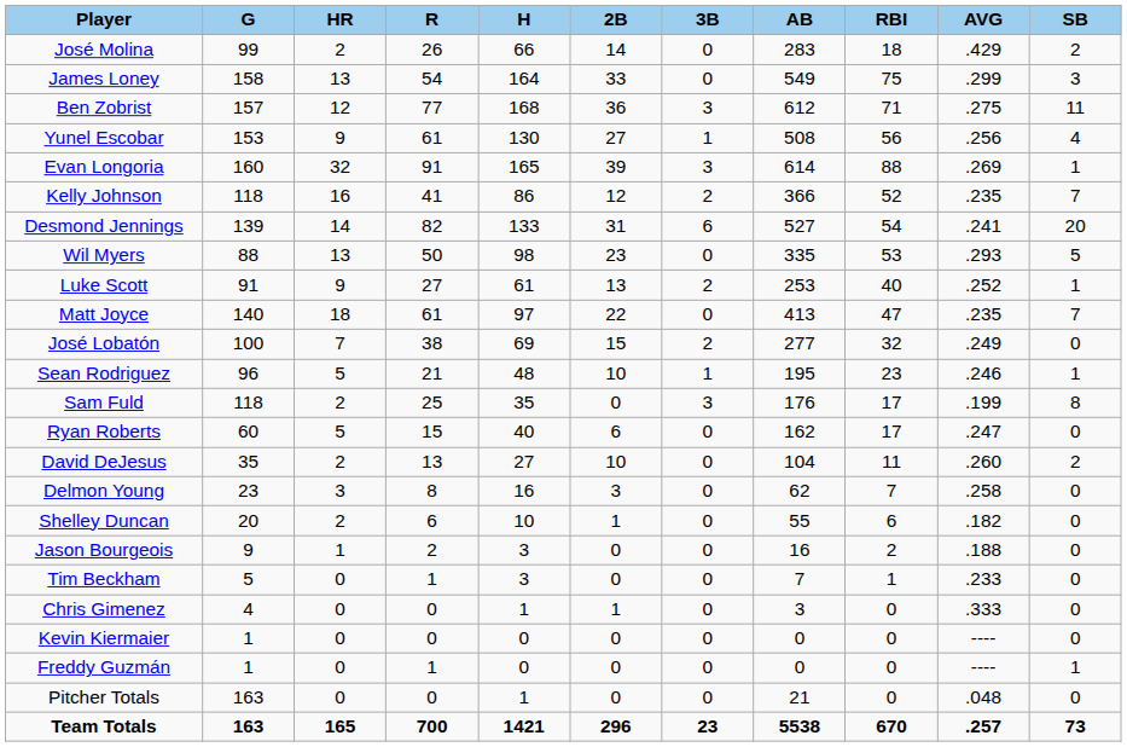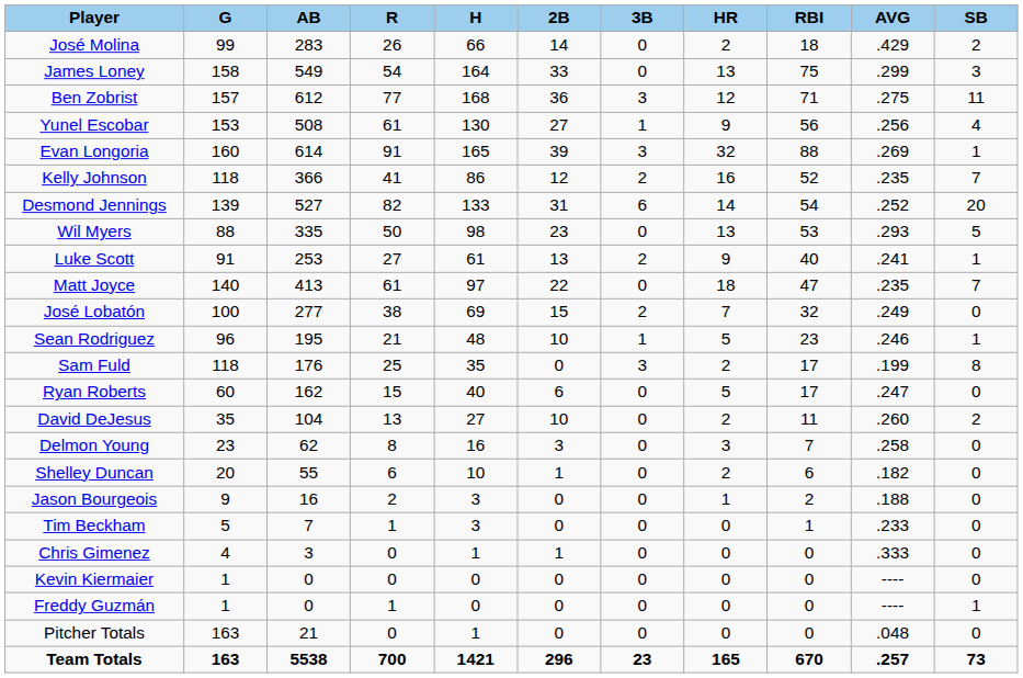 <table class="wikitable sortable">
 <tr>
 <th style="background:#9eceee; width:15%;">Player</th>
 <th style="background:#9eceee; width:7%;">G</th>
-<th style="background:#9eceee; width:7%;">HR</th>
+<th style="background:#9eceee; width:7%;">AB</th>
 <th style="background:#9eceee; width:7%;">R</th>
 <th style="background:#9eceee; width:7%;">H</th>
 <th style="background:#9eceee; width:7%;">2B</th>
 <th style="background:#9eceee; width:7%;">3B</th>
-<th style="background:#9eceee; width:7%;">AB</th>
+<th style="background:#9eceee; width:7%;">HR</th>
 <th style="background:#9eceee; width:7%;">RBI</th>
 <th style="background:#9eceee; width:7%;">AVG</th>
 <th style="background:#9eceee; width:7%;">SB</th>
 </tr>
 <tr style="text-align:center;">
 <td><a href='#'>José Molina</a></td>
 <td>99</td>
-<td>2</td>
+<td>283</td>
 <td>26</td>
 <td>66</td>
 <td>14</td>
 <td>0</td>
-<td>283</td>
+<td>2</td>
 <td>18</td>
 <td>.429</td>
 <td>2</td>
 </tr>
 <tr align=center>
 <td><a href='#'>James Loney</a></td>
 <td>158</td>
-<td>13</td>
+<td>549</td>
 <td>54</td>
 <td>164</td>
 <td>33</td>
 <td>0</td>
-<td>549</td>
+<td>13</td>
 <td>75</td>
 <td>.299</td>
 <td>3</td>
 </tr>
 <tr align=center>
 <td><a href='#'>Ben Zobrist</a></td>
 <td>157</td>
-<td>12</td>
+<td>612</td>
 <td>77</td>
 <td>168</td>
 <td>36</td>
 <td>3</td>
-<td>612</td>
+<td>12</td>
 <td>71</td>
 <td>.275</td>
 <td>11</td>
 </tr>
 <tr align=center>
 <td><a href='#'>Yunel Escobar</a></td>
 <td>153</td>
-<td>9</td>
+<td>508</td>
 <td>61</td>
 <td>130</td>
 <td>27</td>
 <td>1</td>
-<td>508</td>
+<td>9</td>
 <td>56</td>
 <td>.256</td>
 <td>4</td>
 </tr>
 <tr align=center>
 <td><a href='#'>Evan Longoria</a></td>
 <td>160</td>
-<td>32</td>
+<td>614</td>
 <td>91</td>
 <td>165</td>
 <td>39</td>
 <td>3</td>
-<td>614</td>
+<td>32</td>
 <td>88</td>
 <td>.269</td>
 <td>1</td>
 </tr>
 <tr align=center>
 <td><a href='#'>Kelly Johnson</a></td>
 <td>118</td>
-<td>16</td>
+<td>366</td>
 <td>41</td>
 <td>86</td>
 <td>12</td>
 <td>2</td>
-<td>366</td>
+<td>16</td>
 <td>52</td>
 <td>.235</td>
 <td>7</td>
 </tr>
 <tr align=center>
 <td><a href='#'>Desmond Jennings</a></td>
 <td>139</td>
-<td>14</td>
+<td>527</td>
 <td>82</td>
 <td>133</td>
 <td>31</td>
 <td>6</td>
-<td>527</td>
+<td>14</td>
 <td>54</td>
-<td>.241</td>
+<td>.252</td>
 <td>20</td>
 </tr>
 <tr align=center>
 <td><a href='#'>Wil Myers</a></td>
 <td>88</td>
-<td>13</td>
+<td>335</td>
 <td>50</td>
 <td>98</td>
 <td>23</td>
 <td>0</td>
-<td>335</td>
+<td>13</td>
 <td>53</td>
 <td>.293</td>
 <td>5</td>
 </tr>
 <tr align=center>
 <td><a href='#'>Luke Scott</a></td>
 <td>91</td>
-<td>9</td>
+<td>253</td>
 <td>27</td>
 <td>61</td>
 <td>13</td>
 <td>2</td>
-<td>253</td>
+<td>9</td>
 <td>40</td>
-<td>.252</td>
+<td>.241</td>
 <td>1</td>
 </tr>
 <tr align=center>
 <td><a href='#'>Matt Joyce</a></td>
 <td>140</td>
-<td>18</td>
+<td>413</td>
 <td>61</td>
 <td>97</td>
 <td>22</td>
 <td>0</td>
-<td>413</td>
+<td>18</td>
 <td>47</td>
 <td>.235</td>
 <td>7</td>
 </tr>
 <tr align=center>
 <td><a href='#'>José Lobatón</a></td>
 <td>100</td>
-<td>7</td>
+<td>277</td>
 <td>38</td>
 <td>69</td>
 <td>15</td>
 <td>2</td>
-<td>277</td>
+<td>7</td>
 <td>32</td>
 <td>.249</td>
 <td>0</td>
 </tr>
 <tr align=center>
 <td><a href='#'>Sean Rodriguez</a></td>
 <td>96</td>
-<td>5</td>
+<td>195</td>
 <td>21</td>
 <td>48</td>
 <td>10</td>
 <td>1</td>
-<td>195</td>
+<td>5</td>
 <td>23</td>
 <td>.246</td>
 <td>1</td>
 </tr>
 <tr align=center>
 <td><a href='#'>Sam Fuld</a></td>
 <td>118</td>
-<td>2</td>
+<td>176</td>
 <td>25</td>
 <td>35</td>
 <td>0</td>
 <td>3</td>
-<td>176</td>
+<td>2</td>
 <td>17</td>
 <td>.199</td>
 <td>8</td>
 </tr>
 <tr align=center>
 <td><a href='#'>Ryan Roberts</a></td>
 <td>60</td>
-<td>5</td>
+<td>162</td>
 <td>15</td>
 <td>40</td>
 <td>6</td>
 <td>0</td>
-<td>162</td>
+<td>5</td>
 <td>17</td>
 <td>.247</td>
 <td>0</td>
 </tr>
 <tr align=center>
 <td><a href='#'>David DeJesus</a></td>
 <td>35</td>
-<td>2</td>
+<td>104</td>
 <td>13</td>
 <td>27</td>
 <td>10</td>
 <td>0</td>
-<td>104</td>
+<td>2</td>
 <td>11</td>
 <td>.260</td>
 <td>2</td>
 </tr>
 <tr align=center>
 <td><a href='#'>Delmon Young</a></td>
 <td>23</td>
-<td>3</td>
+<td>62</td>
 <td>8</td>
 <td>16</td>
 <td>3</td>
 <td>0</td>
-<td>62</td>
+<td>3</td>
 <td>7</td>
 <td>.258</td>
 <td>0</td>
 </tr>
 <tr align=center>
 <td><a href='#'>Shelley Duncan</a></td>
 <td>20</td>
-<td>2</td>
+<td>55</td>
 <td>6</td>
 <td>10</td>
 <td>1</td>
 <td>0</td>
-<td>55</td>
+<td>2</td>
 <td>6</td>
 <td>.182</td>
 <td>0</td>
 </tr>
 <tr align=center>
 <td><a href='#'>Jason Bourgeois</a></td>
 <td>9</td>
-<td>1</td>
+<td>16</td>
 <td>2</td>
 <td>3</td>
 <td>0</td>
 <td>0</td>
-<td>16</td>
+<td>1</td>
 <td>2</td>
 <td>.188</td>
 <td>0</td>
 </tr>
 <tr align=center>
 <td><a href='#'>Tim Beckham</a></td>
 <td>5</td>
-<td>0</td>
+<td>7</td>
 <td>1</td>
 <td>3</td>
 <td>0</td>
 <td>0</td>
-<td>7</td>
+<td>0</td>
 <td>1</td>
 <td>.233</td>
 <td>0</td>
 </tr>
 <tr align=center>
 <td><a href='#'>Chris Gimenez</a></td>
 <td>4</td>
-<td>0</td>
+<td>3</td>
 <td>0</td>
 <td>1</td>
 <td>1</td>
 <td>0</td>
-<td>3</td>
+<td>0</td>
 <td>0</td>
 <td>.333</td>
 <td>0</td>
 </tr>
 <tr align=center>
 <td><a href='#'>Kevin Kiermaier</a></td>
 <td>1</td>
 <td>0</td>
 <td>0</td>
 <td>0</td>
 <td>0</td>
 <td>0</td>
 <td>0</td>
 <td>0</td>
 <td>----</td>
 <td>0</td>
 </tr>
 <tr align=center>
 <td><a href='#'>Freddy Guzmán</a></td>
 <td>1</td>
 <td>0</td>
 <td>1</td>
 <td>0</td>
 <td>0</td>
 <td>0</td>
 <td>0</td>
 <td>0</td>
 <td>----</td>
 <td>1</td>
 </tr>
 <tr align=center>
 <td>Pitcher Totals</td>
 <td>163</td>
-<td>0</td>
+<td>21</td>
 <td>0</td>
 <td>1</td>
 <td>0</td>
 <td>0</td>
-<td>21</td>
+<td>0</td>
 <td>0</td>
 <td>.048</td>
 <td>0</td>
 </tr>
 <tr align=center>
 <td><strong>Team Totals</strong></td>
 <td><strong>163</strong></td>
-<td><strong>165</strong></td>
+<td><strong>5538</strong></td>
 <td><strong>700</strong></td>
 <td><strong>1421</strong></td>
 <td><strong>296</strong></td>
 <td><strong>23</strong></td>
-<td><strong>5538</strong></td>
+<td><strong>165</strong></td>
 <td><strong>670</strong></td>
 <td><strong>.257</strong></td>
 <td><strong>73</strong></td>
 </tr>
 </table>
